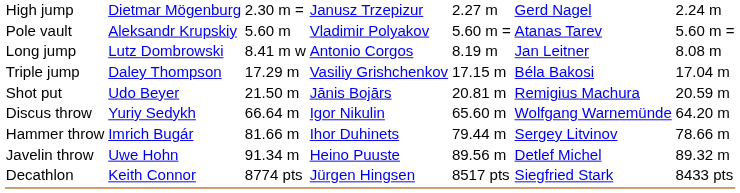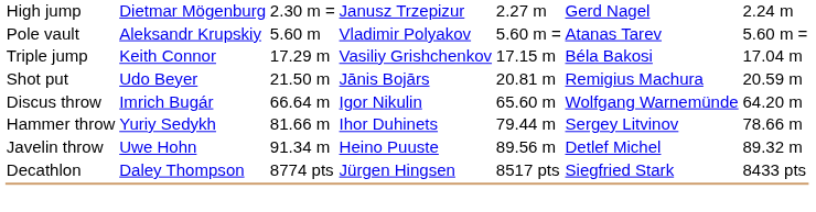 <table>
 <tr>
 <td>High jump<br></td>
 <td><a href='#'>Dietmar Mögenburg</a><br></td>
 <td>2.30 m =</td>
 <td><a href='#'>Janusz Trzepizur</a> <br></td>
 <td>2.27 m</td>
 <td><a href='#'>Gerd Nagel</a> <br></td>
 <td>2.24 m</td>
 </tr>
 <tr>
 <td>Pole vault<br></td>
 <td><a href='#'>Aleksandr Krupskiy</a><br></td>
 <td>5.60 m </td>
 <td><a href='#'>Vladimir Polyakov</a> <br></td>
 <td>5.60 m =</td>
 <td><a href='#'>Atanas Tarev</a> <br></td>
 <td>5.60 m =</td>
 </tr>
 <tr>
-<td>Long jump<br></td>
-<td><a href='#'>Lutz Dombrowski</a><br></td>
-<td>8.41 m w</td>
-<td><a href='#'>Antonio Corgos</a> <br></td>
-<td>8.19 m</td>
-<td><a href='#'>Jan Leitner</a> <br></td>
-<td>8.08 m</td>
-</tr>
-<tr>
 <td>Triple jump<br></td>
-<td><a href='#'>Daley Thompson</a><br></td>
+<td><a href='#'>Keith Connor</a><br></td>
 <td>17.29 m </td>
 <td><a href='#'>Vasiliy Grishchenkov</a> <br></td>
 <td>17.15 m</td>
 <td><a href='#'>Béla Bakosi</a> <br></td>
 <td>17.04 m</td>
 </tr>
 <tr>
 <td>Shot put<br></td>
 <td><a href='#'>Udo Beyer</a><br></td>
 <td>21.50 m </td>
 <td><a href='#'>Jānis Bojārs</a><br></td>
 <td>20.81 m</td>
 <td><a href='#'>Remigius Machura</a> <br></td>
 <td>20.59 m</td>
 </tr>
 <tr>
 <td>Discus throw<br></td>
-<td><a href='#'>Yuriy Sedykh</a><br></td>
+<td><a href='#'>Imrich Bugár</a><br></td>
 <td>66.64 m</td>
 <td><a href='#'>Igor Nikulin</a><br></td>
 <td>65.60 m</td>
 <td><a href='#'>Wolfgang Warnemünde</a> <br></td>
 <td>64.20 m</td>
 </tr>
 <tr>
 <td>Hammer throw<br></td>
-<td><a href='#'>Imrich Bugár</a><br></td>
+<td><a href='#'>Yuriy Sedykh</a><br></td>
 <td>81.66 m </td>
 <td><a href='#'>Ihor Duhinets</a> <br></td>
 <td>79.44 m</td>
 <td><a href='#'>Sergey Litvinov</a> <br></td>
 <td>78.66 m</td>
 </tr>
 <tr>
 <td>Javelin throw<br></td>
 <td><a href='#'>Uwe Hohn</a><br></td>
 <td>91.34 m</td>
 <td><a href='#'>Heino Puuste</a><br></td>
 <td>89.56 m</td>
 <td><a href='#'>Detlef Michel</a> <br></td>
 <td>89.32 m</td>
 </tr>
 <tr>
 <td>Decathlon<br></td>
-<td><a href='#'>Keith Connor</a><br></td>
+<td><a href='#'>Daley Thompson</a><br></td>
 <td>8774 pts </td>
 <td><a href='#'>Jürgen Hingsen</a> <br></td>
 <td>8517 pts</td>
 <td><a href='#'>Siegfried Stark</a> <br></td>
 <td>8433 pts</td>
 </tr>
 <tr bgcolor= CC9966>
 <td colspan=7></td>
 </tr>
 </table>
